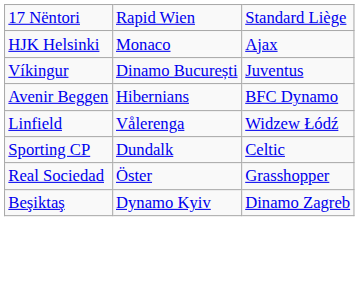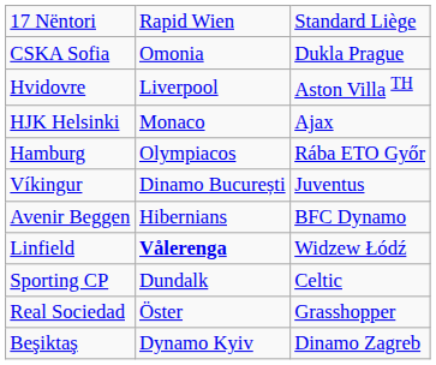 <table class="wikitable">
 <tr>
 <td> <a href='#'>17 Nëntori</a> </td>
 <td> <a href='#'>Rapid Wien</a> </td>
 <td> <a href='#'>Standard Liège</a> </td>
 </tr>
 <tr>
+<td> <a href='#'>CSKA Sofia</a> </td>
+<td> <a href='#'>Omonia</a> </td>
+<td> <a href='#'>Dukla Prague</a> </td>
+</tr>
+<tr>
+<td> <a href='#'>Hvidovre</a> </td>
+<td> <a href='#'>Liverpool</a> </td>
+<td> <a href='#'>Aston Villa</a> <sup><a href='#'>TH</a></sup></td>
+</tr>
+<tr>
 <td> <a href='#'>HJK Helsinki</a> </td>
 <td> <a href='#'>Monaco</a> </td>
 <td> <a href='#'>Ajax</a> </td>
+</tr>
+<tr>
+<td> <a href='#'>Hamburg</a> </td>
+<td> <a href='#'>Olympiacos</a> </td>
+<td> <a href='#'>Rába ETO Győr</a> </td>
 </tr>
 <tr>
 <td> <a href='#'>Víkingur</a> </td>
 <td> <a href='#'>Dinamo București</a> </td>
 <td> <a href='#'>Juventus</a> </td>
 </tr>
 <tr>
 <td> <a href='#'>Avenir Beggen</a> </td>
 <td> <a href='#'>Hibernians</a> </td>
 <td> <a href='#'>BFC Dynamo</a> </td>
 </tr>
 <tr>
 <td> <a href='#'>Linfield</a> </td>
-<td> <a href='#'>Vålerenga</a> </td>
+<td><strong> <a href='#'>Vålerenga</a> </strong></td>
 <td> <a href='#'>Widzew Łódź</a> </td>
 </tr>
 <tr>
 <td> <a href='#'>Sporting CP</a> </td>
 <td> <a href='#'>Dundalk</a> </td>
 <td> <a href='#'>Celtic</a> </td>
 </tr>
 <tr>
 <td> <a href='#'>Real Sociedad</a> </td>
 <td> <a href='#'>Öster</a> </td>
 <td> <a href='#'>Grasshopper</a> </td>
 </tr>
 <tr>
 <td> <a href='#'>Beşiktaş</a> </td>
 <td> <a href='#'>Dynamo Kyiv</a> </td>
 <td> <a href='#'>Dinamo Zagreb</a> </td>
 </tr>
 </table>
